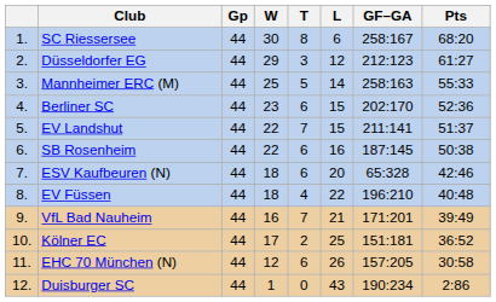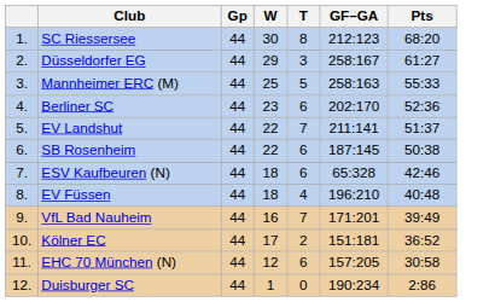 <table class="wikitable">
 <tr>
 <th width="30"></th>
 <th width="200">Club</th>
 <th width="30">Gp</th>
 <th width="30">W</th>
 <th width="30">T</th>
-<th width="30">L</th>
 <th width="70">GF–GA</th>
 <th width="70">Pts</th>
 </tr>
 <tr bgcolor="#BCD2EE" align="center">
 <td>1.</td>
 <td align="left"><a href='#'>SC Riessersee</a></td>
 <td>44</td>
 <td>30</td>
 <td>8</td>
-<td>6</td>
-<td>258:167</td>
+<td>212:123</td>
 <td>68:20</td>
 </tr>
 <tr bgcolor=#BCD2EE align="center">
 <td>2.</td>
 <td align="left"><a href='#'>Düsseldorfer EG</a></td>
 <td>44</td>
 <td>29</td>
 <td>3</td>
-<td>12</td>
-<td>212:123</td>
+<td>258:167</td>
 <td>61:27</td>
 </tr>
 <tr bgcolor=#BCD2EE align="center">
 <td>3.</td>
 <td align="left"><a href='#'>Mannheimer ERC</a> (M)</td>
 <td>44</td>
 <td>25</td>
 <td>5</td>
-<td>14</td>
 <td>258:163</td>
 <td>55:33</td>
 </tr>
 <tr bgcolor=#BCD2EE align="center">
 <td>4.</td>
 <td align="left"><a href='#'>Berliner SC</a></td>
 <td>44</td>
 <td>23</td>
 <td>6</td>
-<td>15</td>
 <td>202:170</td>
 <td>52:36</td>
 </tr>
 <tr bgcolor=#BCD2EE align="center">
 <td>5.</td>
 <td align="left"><a href='#'>EV Landshut</a></td>
 <td>44</td>
 <td>22</td>
 <td>7</td>
-<td>15</td>
 <td>211:141</td>
 <td>51:37</td>
 </tr>
 <tr bgcolor=#BCD2EE align="center">
 <td>6.</td>
 <td align="left"><a href='#'>SB Rosenheim</a></td>
 <td>44</td>
 <td>22</td>
 <td>6</td>
-<td>16</td>
 <td>187:145</td>
 <td>50:38</td>
 </tr>
 <tr bgcolor=#BCD2EE align="center">
 <td>7.</td>
 <td align="left"><a href='#'>ESV Kaufbeuren</a> (N)</td>
 <td>44</td>
 <td>18</td>
 <td>6</td>
-<td>20</td>
 <td>65:328</td>
 <td>42:46</td>
 </tr>
 <tr bgcolor=#BCD2EE align="center">
 <td>8.</td>
 <td align="left"><a href='#'>EV Füssen</a></td>
 <td>44</td>
 <td>18</td>
 <td>4</td>
-<td>22</td>
 <td>196:210</td>
 <td>40:48</td>
 </tr>
 <tr bgcolor=#EECFA1 align="center">
 <td>9.</td>
 <td align="left"><a href='#'>VfL Bad Nauheim</a></td>
 <td>44</td>
 <td>16</td>
 <td>7</td>
-<td>21</td>
 <td>171:201</td>
 <td>39:49</td>
 </tr>
 <tr bgcolor=#EECFA1 align="center">
 <td>10.</td>
 <td align="left"><a href='#'>Kölner EC</a></td>
 <td>44</td>
 <td>17</td>
 <td>2</td>
-<td>25</td>
 <td>151:181</td>
 <td>36:52</td>
 </tr>
 <tr bgcolor=#EECFA1 align="center">
 <td>11.</td>
 <td align="left"><a href='#'>EHC 70 München</a> (N)</td>
 <td>44</td>
 <td>12</td>
 <td>6</td>
-<td>26</td>
 <td>157:205</td>
 <td>30:58</td>
 </tr>
 <tr bgcolor=#EECFA1 align="center">
 <td>12.</td>
 <td align="left"><a href='#'>Duisburger SC</a></td>
 <td>44</td>
 <td>1</td>
 <td>0</td>
-<td>43</td>
 <td>190:234</td>
 <td>2:86</td>
 </tr>
 </table>
